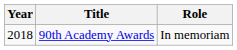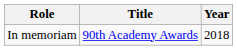 <table class="wikitable">
 <tr>
+<th>Role</th>
+<th>Title</th>
 <th>Year</th>
-<th>Title</th>
-<th>Role</th>
 </tr>
 <tr>
+<td>In memoriam</td>
+<td><a href='#'>90th Academy Awards</a></td>
 <td>2018</td>
-<td><a href='#'>90th Academy Awards</a></td>
-<td>In memoriam</td>
 </tr>
 </table>
